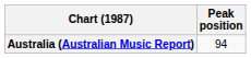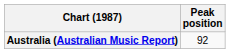 <table class="wikitable plainrowheaders" style="text-align:center">
 <tr>
 <th scope="col">Chart (1987)</th>
 <th scope="col">Peak<br>position</th>
 </tr>
 <tr>
 <th scope="row">Australia (<a href='#'>Australian Music Report</a>)</th>
-<td>94</td>
+<td>92</td>
 </tr>
 </table>
